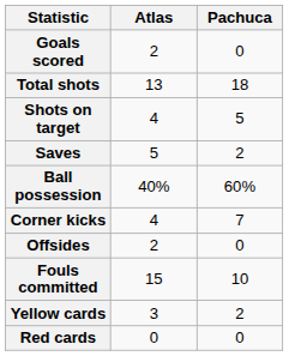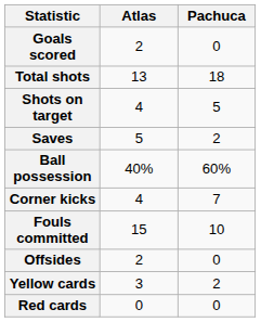 <table class="wikitable plainrowheaders" style="text-align:center">
 <tr>
 <th scope="col" style="width:100px">Statistic</th>
 <th scope="col" style="width:80px">Atlas</th>
 <th scope="col" style="width:80px">Pachuca</th>
 </tr>
 <tr>
 <th scope=row>Goals scored</th>
 <td>2</td>
 <td>0</td>
 </tr>
 <tr>
 <th scope=row>Total shots</th>
 <td>13</td>
 <td>18</td>
 </tr>
 <tr>
 <th scope=row>Shots on target</th>
 <td>4</td>
 <td>5</td>
 </tr>
 <tr>
 <th scope=row>Saves</th>
 <td>5</td>
 <td>2</td>
 </tr>
 <tr>
 <th scope=row>Ball possession</th>
 <td>40%</td>
 <td>60%</td>
 </tr>
 <tr>
 <th scope=row>Corner kicks</th>
 <td>4</td>
 <td>7</td>
 </tr>
 <tr>
+<th scope=row>Fouls committed</th>
+<td>15</td>
+<td>10</td>
+</tr>
+<tr>
 <th scope=row>Offsides</th>
 <td>2</td>
 <td>0</td>
-</tr>
-<tr>
-<th scope=row>Fouls committed</th>
-<td>15</td>
-<td>10</td>
 </tr>
 <tr>
 <th scope=row>Yellow cards</th>
 <td>3</td>
 <td>2</td>
 </tr>
 <tr>
 <th scope=row>Red cards</th>
 <td>0</td>
 <td>0</td>
 </tr>
 </table>
